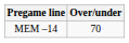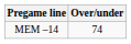 <table class="wikitable">
 <tr align="center">
 <th style=>Pregame line</th>
 <th style=>Over/under</th>
 </tr>
 <tr align="center">
 <td>MEM –14</td>
-<td>70</td>
+<td>74</td>
 </tr>
 </table>
